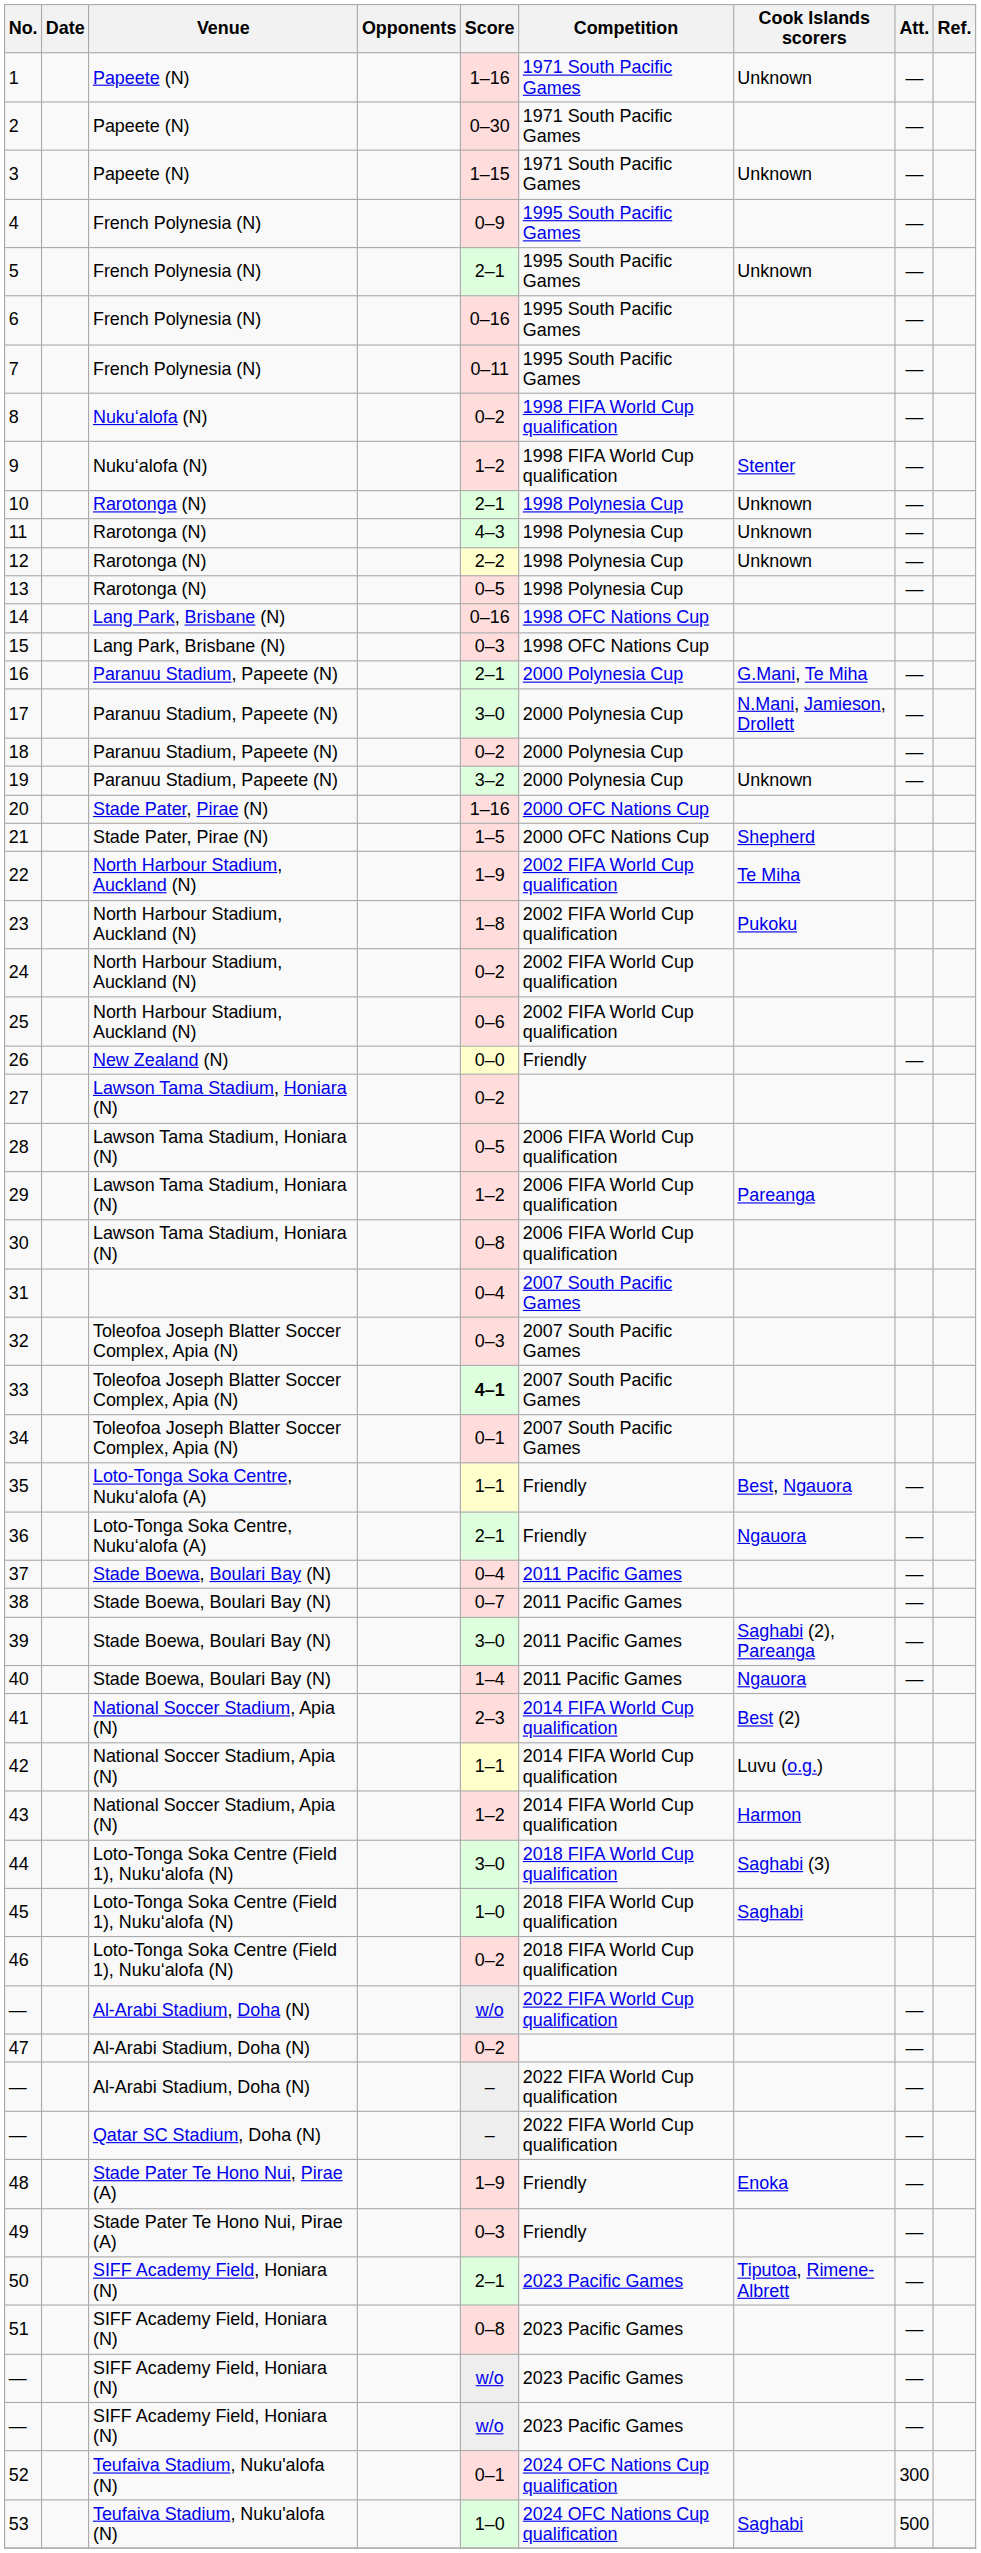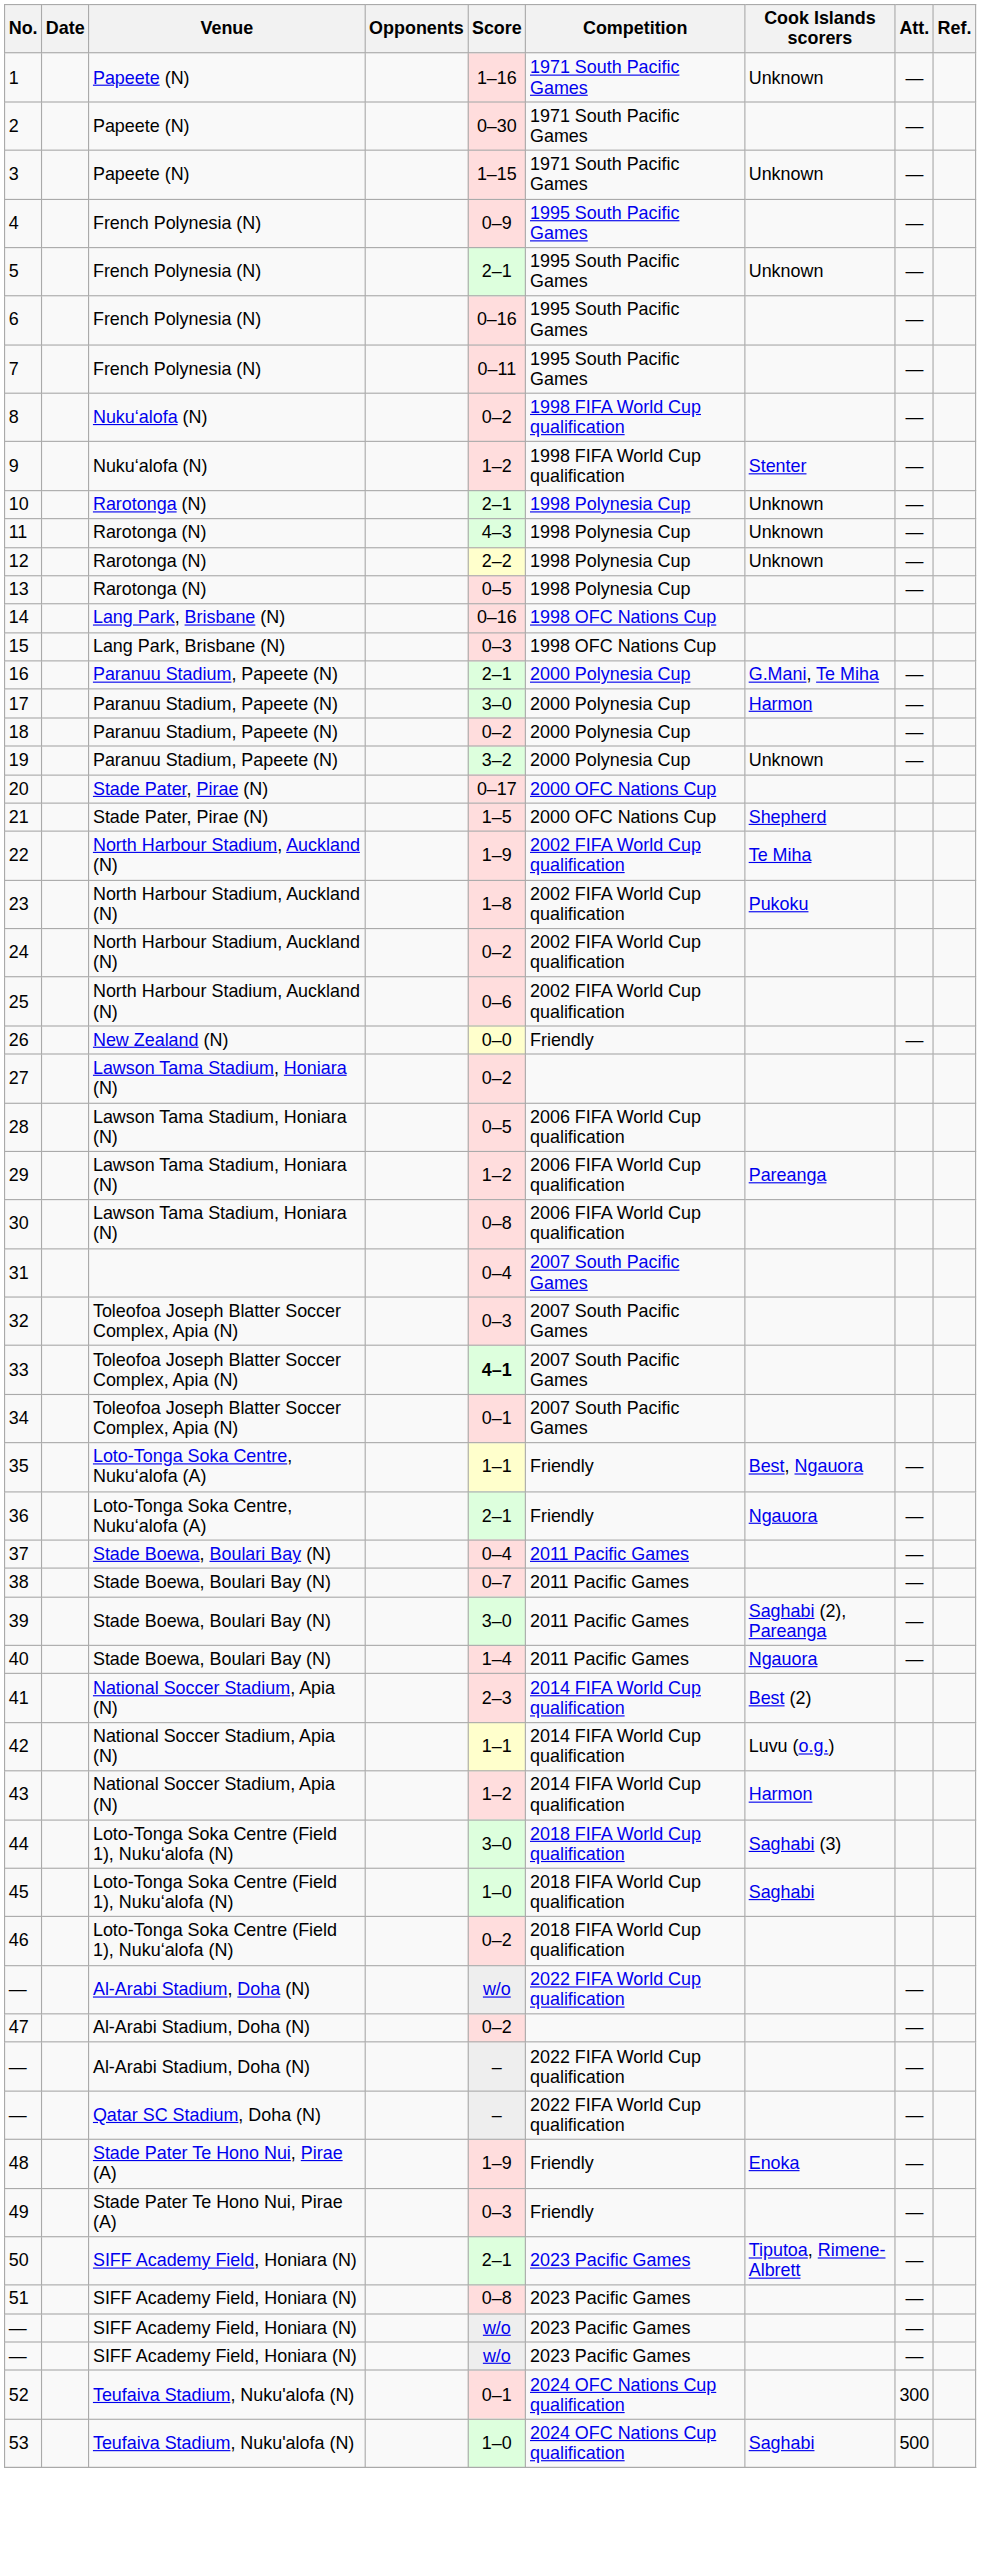 <table class="wikitable sortable">
 <tr>
 <th>No.</th>
 <th>Date</th>
 <th>Venue</th>
 <th>Opponents</th>
 <th>Score</th>
 <th>Competition</th>
 <th class=unsortable>Cook Islands scorers</th>
 <th>Att.</th>
 <th class=unsortable>Ref.</th>
 </tr>
 <tr>
 <td>1</td>
 <td></td>
 <td><a href='#'>Papeete</a> (N)</td>
 <td></td>
 <td align=center bgcolor=#ffdddd>1–16</td>
 <td><a href='#'>1971 South Pacific Games</a></td>
 <td>Unknown</td>
 <td align=center>—</td>
 <td></td>
 </tr>
 <tr>
 <td>2</td>
 <td></td>
 <td>Papeete (N)</td>
 <td></td>
 <td align=center bgcolor=#ffdddd>0–30</td>
 <td>1971 South Pacific Games</td>
 <td></td>
 <td align=center>—</td>
 <td></td>
 </tr>
 <tr>
 <td>3</td>
 <td></td>
 <td>Papeete (N)</td>
 <td></td>
 <td align=center bgcolor=#ffdddd>1–15</td>
 <td>1971 South Pacific Games</td>
 <td>Unknown</td>
 <td align=center>—</td>
 <td></td>
 </tr>
 <tr>
 <td>4</td>
 <td></td>
 <td>French Polynesia (N)</td>
 <td></td>
 <td align=center bgcolor=#ffdddd>0–9</td>
 <td><a href='#'>1995 South Pacific Games</a></td>
 <td></td>
 <td align=center>—</td>
 <td></td>
 </tr>
 <tr>
 <td>5</td>
 <td></td>
 <td>French Polynesia (N)</td>
 <td></td>
 <td align=center bgcolor=#ddffdd>2–1</td>
 <td>1995 South Pacific Games</td>
 <td>Unknown</td>
 <td align=center>—</td>
 <td></td>
 </tr>
 <tr>
 <td>6</td>
 <td></td>
 <td>French Polynesia (N)</td>
 <td></td>
 <td align=center bgcolor=#ffdddd>0–16</td>
 <td>1995 South Pacific Games</td>
 <td></td>
 <td align=center>—</td>
 <td></td>
 </tr>
 <tr>
 <td>7</td>
 <td></td>
 <td>French Polynesia (N)</td>
 <td></td>
 <td align=center bgcolor=#ffdddd>0–11</td>
 <td>1995 South Pacific Games</td>
 <td></td>
 <td align=center>—</td>
 <td></td>
 </tr>
 <tr>
 <td>8</td>
 <td></td>
 <td><a href='#'>Nukuʻalofa</a> (N)</td>
 <td></td>
 <td align=center bgcolor=#ffdddd>0–2</td>
 <td><a href='#'>1998 FIFA World Cup qualification</a></td>
 <td></td>
 <td align=center>—</td>
 <td></td>
 </tr>
 <tr>
 <td>9</td>
 <td></td>
 <td>Nukuʻalofa (N)</td>
 <td></td>
 <td align=center bgcolor=#ffdddd>1–2</td>
 <td>1998 FIFA World Cup qualification</td>
 <td><a href='#'>Stenter</a></td>
 <td align=center>—</td>
 <td></td>
 </tr>
 <tr>
 <td>10</td>
 <td></td>
 <td><a href='#'>Rarotonga</a> (N)</td>
 <td></td>
 <td align=center bgcolor=#ddffdd>2–1</td>
 <td><a href='#'>1998 Polynesia Cup</a></td>
 <td>Unknown</td>
 <td align=center>—</td>
 <td></td>
 </tr>
 <tr>
 <td>11</td>
 <td></td>
 <td>Rarotonga (N)</td>
 <td></td>
 <td align=center bgcolor=#ddffdd>4–3</td>
 <td>1998 Polynesia Cup</td>
 <td>Unknown</td>
 <td align=center>—</td>
 <td></td>
 </tr>
 <tr>
 <td>12</td>
 <td></td>
 <td>Rarotonga (N)</td>
 <td></td>
 <td align=center bgcolor=#ffffcc>2–2</td>
 <td>1998 Polynesia Cup</td>
 <td>Unknown</td>
 <td align=center>—</td>
 <td></td>
 </tr>
 <tr>
 <td>13</td>
 <td></td>
 <td>Rarotonga (N)</td>
 <td></td>
 <td align=center bgcolor=#ffdddd>0–5</td>
 <td>1998 Polynesia Cup</td>
 <td></td>
 <td align=center>—</td>
 <td></td>
 </tr>
 <tr>
 <td>14</td>
 <td></td>
 <td><a href='#'>Lang Park</a>, <a href='#'>Brisbane</a> (N)</td>
 <td></td>
 <td align=center bgcolor=#ffdddd>0–16</td>
 <td><a href='#'>1998 OFC Nations Cup</a></td>
 <td></td>
 <td align=center></td>
 <td></td>
 </tr>
 <tr>
 <td>15</td>
 <td></td>
 <td>Lang Park, Brisbane (N)</td>
 <td></td>
 <td align=center bgcolor=#ffdddd>0–3</td>
 <td>1998 OFC Nations Cup</td>
 <td></td>
 <td align=center></td>
 <td></td>
 </tr>
 <tr>
 <td>16</td>
 <td></td>
 <td><a href='#'>Paranuu Stadium</a>, Papeete (N)</td>
 <td></td>
 <td align=center bgcolor=#ddffdd>2–1</td>
 <td><a href='#'>2000 Polynesia Cup</a></td>
 <td><a href='#'>G.Mani</a>, <a href='#'>Te Miha</a></td>
 <td align=center>—</td>
 <td></td>
 </tr>
 <tr>
 <td>17</td>
 <td></td>
 <td>Paranuu Stadium, Papeete (N)</td>
 <td></td>
 <td align=center bgcolor=#ddffdd>3–0</td>
 <td>2000 Polynesia Cup</td>
-<td><a href='#'>N.Mani</a>, <a href='#'>Jamieson</a>, <a href='#'>Drollett</a></td>
+<td><a href='#'>Harmon</a></td>
 <td align=center>—</td>
 <td></td>
 </tr>
 <tr>
 <td>18</td>
 <td></td>
 <td>Paranuu Stadium, Papeete (N)</td>
 <td></td>
 <td align=center bgcolor=#ffdddd>0–2</td>
 <td>2000 Polynesia Cup</td>
 <td></td>
 <td align=center>—</td>
 <td></td>
 </tr>
 <tr>
 <td>19</td>
 <td></td>
 <td>Paranuu Stadium, Papeete (N)</td>
 <td></td>
 <td align=center bgcolor=#ddffdd>3–2</td>
 <td>2000 Polynesia Cup</td>
 <td>Unknown</td>
 <td align=center>—</td>
 <td></td>
 </tr>
 <tr>
 <td>20</td>
 <td></td>
 <td><a href='#'>Stade Pater</a>, <a href='#'>Pirae</a> (N)</td>
 <td></td>
-<td align=center bgcolor=#ffdddd>1–16</td>
+<td align=center bgcolor=#ffdddd>0–17</td>
 <td><a href='#'>2000 OFC Nations Cup</a></td>
 <td></td>
 <td align=center></td>
 <td></td>
 </tr>
 <tr>
 <td>21</td>
 <td></td>
 <td>Stade Pater, Pirae (N)</td>
 <td></td>
 <td align=center bgcolor=#ffdddd>1–5</td>
 <td>2000 OFC Nations Cup</td>
 <td><a href='#'>Shepherd</a></td>
 <td align=center></td>
 <td></td>
 </tr>
 <tr>
 <td>22</td>
 <td></td>
 <td><a href='#'>North Harbour Stadium</a>, <a href='#'>Auckland</a> (N)</td>
 <td></td>
 <td align=center bgcolor=#ffdddd>1–9</td>
 <td><a href='#'>2002 FIFA World Cup qualification</a></td>
 <td><a href='#'>Te Miha</a></td>
 <td align=center></td>
 <td></td>
 </tr>
 <tr>
 <td>23</td>
 <td></td>
 <td>North Harbour Stadium, Auckland (N)</td>
 <td></td>
 <td align=center bgcolor=#ffdddd>1–8</td>
 <td>2002 FIFA World Cup qualification</td>
 <td><a href='#'>Pukoku</a></td>
 <td align=center></td>
 <td></td>
 </tr>
 <tr>
 <td>24</td>
 <td></td>
 <td>North Harbour Stadium, Auckland (N)</td>
 <td></td>
 <td align=center bgcolor=#ffdddd>0–2</td>
 <td>2002 FIFA World Cup qualification</td>
 <td></td>
 <td align=center></td>
 <td></td>
 </tr>
 <tr>
 <td>25</td>
 <td></td>
 <td>North Harbour Stadium, Auckland (N)</td>
 <td></td>
 <td align=center bgcolor=#ffdddd>0–6</td>
 <td>2002 FIFA World Cup qualification</td>
 <td></td>
 <td align=center></td>
 <td></td>
 </tr>
 <tr>
 <td>26</td>
 <td></td>
 <td><a href='#'>New Zealand</a> (N)</td>
 <td></td>
 <td align=center bgcolor=#ffffcc>0–0</td>
 <td>Friendly</td>
 <td></td>
 <td align=center>—</td>
 <td></td>
 </tr>
 <tr>
 <td>27</td>
 <td></td>
 <td><a href='#'>Lawson Tama Stadium</a>, <a href='#'>Honiara</a> (N)</td>
 <td></td>
 <td align=center bgcolor=#ffdddd>0–2</td>
 <td></td>
 <td></td>
 <td align=center></td>
 <td></td>
 </tr>
 <tr>
 <td>28</td>
 <td></td>
 <td>Lawson Tama Stadium, Honiara (N)</td>
 <td></td>
 <td align=center bgcolor=#ffdddd>0–5</td>
 <td>2006 FIFA World Cup qualification</td>
 <td></td>
 <td align=center></td>
 <td></td>
 </tr>
 <tr>
 <td>29</td>
 <td></td>
 <td>Lawson Tama Stadium, Honiara (N)</td>
 <td></td>
 <td align=center bgcolor=#ffdddd>1–2</td>
 <td>2006 FIFA World Cup qualification</td>
 <td><a href='#'>Pareanga</a></td>
 <td align=center></td>
 <td></td>
 </tr>
 <tr>
 <td>30</td>
 <td></td>
 <td>Lawson Tama Stadium, Honiara (N)</td>
 <td></td>
 <td align=center bgcolor=#ffdddd>0–8</td>
 <td>2006 FIFA World Cup qualification</td>
 <td></td>
 <td align=center></td>
 <td></td>
 </tr>
 <tr>
 <td>31</td>
 <td></td>
 <td></td>
 <td></td>
 <td align=center bgcolor=#ffdddd>0–4</td>
 <td><a href='#'>2007 South Pacific Games</a></td>
 <td></td>
 <td align=center></td>
 <td></td>
 </tr>
 <tr>
 <td>32</td>
 <td></td>
 <td>Toleofoa Joseph Blatter Soccer Complex, Apia (N)</td>
 <td></td>
 <td align=center bgcolor=#ffdddd>0–3</td>
 <td>2007 South Pacific Games</td>
 <td></td>
 <td align=center></td>
 <td></td>
 </tr>
 <tr>
 <td>33</td>
 <td></td>
 <td>Toleofoa Joseph Blatter Soccer Complex, Apia (N)</td>
 <td></td>
 <td align=center bgcolor=#ddffdd><strong>4–1</strong></td>
 <td>2007 South Pacific Games</td>
 <td></td>
 <td align=center></td>
 <td></td>
 </tr>
 <tr>
 <td>34</td>
 <td></td>
 <td>Toleofoa Joseph Blatter Soccer Complex, Apia (N)</td>
 <td></td>
 <td align=center bgcolor=#ffdddd>0–1</td>
 <td>2007 South Pacific Games</td>
 <td></td>
 <td align=center></td>
 <td></td>
 </tr>
 <tr>
 <td>35</td>
 <td></td>
 <td><a href='#'>Loto-Tonga Soka Centre</a>, Nukuʻalofa (A)</td>
 <td></td>
 <td align=center bgcolor=#ffffcc>1–1</td>
 <td>Friendly</td>
 <td><a href='#'>Best</a>, <a href='#'>Ngauora</a></td>
 <td align=center>—</td>
 <td></td>
 </tr>
 <tr>
 <td>36</td>
 <td></td>
 <td>Loto-Tonga Soka Centre, Nukuʻalofa (A)</td>
 <td></td>
 <td align=center bgcolor=#ddffdd>2–1</td>
 <td>Friendly</td>
 <td><a href='#'>Ngauora</a></td>
 <td align=center>—</td>
 <td></td>
 </tr>
 <tr>
 <td>37</td>
 <td></td>
 <td><a href='#'>Stade Boewa</a>, <a href='#'>Boulari Bay</a> (N)</td>
 <td></td>
 <td align=center bgcolor=#ffdddd>0–4</td>
 <td><a href='#'>2011 Pacific Games</a></td>
 <td></td>
 <td align=center>—</td>
 <td></td>
 </tr>
 <tr>
 <td>38</td>
 <td></td>
 <td>Stade Boewa, Boulari Bay (N)</td>
 <td></td>
 <td align=center bgcolor=#ffdddd>0–7</td>
 <td>2011 Pacific Games</td>
 <td></td>
 <td align=center>—</td>
 <td></td>
 </tr>
 <tr>
 <td>39</td>
 <td></td>
 <td>Stade Boewa, Boulari Bay (N)</td>
 <td></td>
 <td align=center bgcolor=#ddffdd>3–0</td>
 <td>2011 Pacific Games</td>
 <td><a href='#'>Saghabi</a> (2), <a href='#'>Pareanga</a></td>
 <td align=center>—</td>
 <td></td>
 </tr>
 <tr>
 <td>40</td>
 <td></td>
 <td>Stade Boewa, Boulari Bay (N)</td>
 <td></td>
 <td align=center bgcolor=#ffdddd>1–4</td>
 <td>2011 Pacific Games</td>
 <td><a href='#'>Ngauora</a></td>
 <td align=center>—</td>
 <td></td>
 </tr>
 <tr>
 <td>41</td>
 <td></td>
 <td><a href='#'>National Soccer Stadium</a>, Apia (N)</td>
 <td></td>
 <td align=center bgcolor=#ffdddd>2–3</td>
 <td><a href='#'>2014 FIFA World Cup qualification</a></td>
 <td><a href='#'>Best</a> (2)</td>
 <td align=center></td>
 <td></td>
 </tr>
 <tr>
 <td>42</td>
 <td></td>
 <td>National Soccer Stadium, Apia (N)</td>
 <td></td>
 <td align=center bgcolor=#ffffcc>1–1</td>
 <td>2014 FIFA World Cup qualification</td>
 <td>Luvu (<a href='#'>o.g.</a>)</td>
 <td align=center></td>
 <td></td>
 </tr>
 <tr>
 <td>43</td>
 <td></td>
 <td>National Soccer Stadium, Apia (N)</td>
 <td></td>
 <td align=center bgcolor=#ffdddd>1–2</td>
 <td>2014 FIFA World Cup qualification</td>
 <td><a href='#'>Harmon</a></td>
 <td align=center></td>
 <td></td>
 </tr>
 <tr>
 <td>44</td>
 <td></td>
 <td>Loto-Tonga Soka Centre (Field 1), Nukuʻalofa (N)</td>
 <td></td>
 <td align=center bgcolor=#ddffdd>3–0</td>
 <td><a href='#'>2018 FIFA World Cup qualification</a></td>
 <td><a href='#'>Saghabi</a> (3)</td>
 <td align=center></td>
 <td></td>
 </tr>
 <tr>
 <td>45</td>
 <td></td>
 <td>Loto-Tonga Soka Centre (Field 1), Nukuʻalofa (N)</td>
 <td></td>
 <td align=center bgcolor=#ddffdd>1–0</td>
 <td>2018 FIFA World Cup qualification</td>
 <td><a href='#'>Saghabi</a></td>
 <td align=center></td>
 <td></td>
 </tr>
 <tr>
 <td>46</td>
 <td></td>
 <td>Loto-Tonga Soka Centre (Field 1), Nukuʻalofa (N)</td>
 <td></td>
 <td align=center bgcolor=#ffdddd>0–2</td>
 <td>2018 FIFA World Cup qualification</td>
 <td></td>
 <td align=center></td>
 <td></td>
 </tr>
 <tr>
 <td>—</td>
 <td></td>
 <td><a href='#'>Al-Arabi Stadium</a>, <a href='#'>Doha</a> (N)</td>
 <td></td>
 <td align=center bgcolor=#eeeeee><a href='#'>w/o</a></td>
 <td><a href='#'>2022 FIFA World Cup qualification</a></td>
 <td></td>
 <td align=center>—</td>
 <td></td>
 </tr>
 <tr>
 <td>47</td>
 <td></td>
 <td>Al-Arabi Stadium, Doha (N)</td>
 <td></td>
 <td align=center bgcolor=#ffdddd>0–2</td>
 <td></td>
 <td></td>
 <td align=center>—</td>
 <td></td>
 </tr>
 <tr>
 <td>—</td>
 <td></td>
 <td>Al-Arabi Stadium, Doha (N)</td>
 <td></td>
 <td align=center bgcolor=#eeeeee>–</td>
 <td>2022 FIFA World Cup qualification</td>
 <td></td>
 <td align=center>—</td>
 <td></td>
 </tr>
 <tr>
 <td>—</td>
 <td></td>
 <td><a href='#'>Qatar SC Stadium</a>, Doha (N)</td>
 <td></td>
 <td align=center bgcolor=#eeeeee>–</td>
 <td>2022 FIFA World Cup qualification</td>
 <td></td>
 <td align=center>—</td>
 <td></td>
 </tr>
 <tr>
 <td>48</td>
 <td></td>
 <td><a href='#'>Stade Pater Te Hono Nui</a>, <a href='#'>Pirae</a> (A)</td>
 <td></td>
 <td align=center bgcolor=#ffdddd>1–9</td>
 <td>Friendly</td>
 <td><a href='#'>Enoka</a></td>
 <td align=center>—</td>
 <td></td>
 </tr>
 <tr>
 <td>49</td>
 <td></td>
 <td>Stade Pater Te Hono Nui, Pirae (A)</td>
 <td></td>
 <td align=center bgcolor=#ffdddd>0–3</td>
 <td>Friendly</td>
 <td></td>
 <td align=center>—</td>
 <td></td>
 </tr>
 <tr>
 <td>50</td>
 <td></td>
 <td><a href='#'>SIFF Academy Field</a>, Honiara (N)</td>
 <td></td>
 <td align=center bgcolor=#ddffdd>2–1</td>
 <td><a href='#'>2023 Pacific Games</a></td>
 <td><a href='#'>Tiputoa</a>, <a href='#'>Rimene-Albrett</a></td>
 <td align=center>—</td>
 <td></td>
 </tr>
 <tr>
 <td>51</td>
 <td></td>
 <td>SIFF Academy Field, Honiara (N)</td>
 <td></td>
 <td align=center bgcolor=#ffdddd>0–8</td>
 <td>2023 Pacific Games</td>
 <td></td>
 <td align=center>—</td>
 <td></td>
 </tr>
 <tr>
 <td>—</td>
 <td></td>
 <td>SIFF Academy Field, Honiara (N)</td>
 <td></td>
 <td align=center bgcolor=#eeeeee><a href='#'>w/o</a></td>
 <td>2023 Pacific Games</td>
 <td></td>
 <td align=center>—</td>
 <td></td>
 </tr>
 <tr>
 <td>—</td>
 <td></td>
 <td>SIFF Academy Field, Honiara (N)</td>
 <td></td>
 <td align=center bgcolor=#eeeeee><a href='#'>w/o</a></td>
 <td>2023 Pacific Games</td>
 <td></td>
 <td align=center>—</td>
 <td></td>
 </tr>
 <tr>
 <td>52</td>
 <td></td>
 <td><a href='#'>Teufaiva Stadium</a>, Nuku'alofa (N)</td>
 <td></td>
 <td align=center bgcolor=#ffdddd>0–1</td>
 <td><a href='#'>2024 OFC Nations Cup qualification</a></td>
 <td></td>
 <td align=center>300</td>
 <td></td>
 </tr>
 <tr>
 <td>53</td>
 <td></td>
 <td><a href='#'>Teufaiva Stadium</a>, Nuku'alofa (N)</td>
 <td></td>
 <td align=center bgcolor=#ddffdd>1–0</td>
 <td><a href='#'>2024 OFC Nations Cup qualification</a></td>
 <td><a href='#'>Saghabi</a></td>
 <td align=center>500</td>
 <td></td>
 </tr>
 <tr>
 </tr>
 </table>
